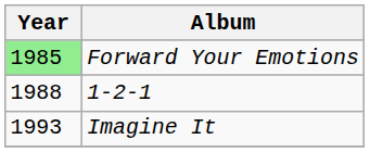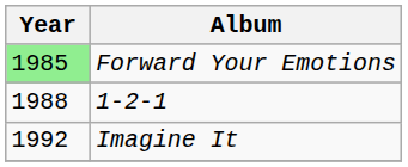 <table class="wikitable">
 <tr>
 <th width="40">Year</th>
 <th>Album</th>
 </tr>
 <tr>
 <td align="left" valign="top" style="background: lightgreen;">1985</td>
 <td align="left" valign="top"><em>Forward Your Emotions</em></td>
 </tr>
 <tr>
 <td align="left" valign="top">1988</td>
 <td align="left" valign="top"><em>1-2-1</em></td>
 </tr>
 <tr>
-<td align="left" valign="top">1993</td>
+<td align="left" valign="top">1992</td>
 <td align="left" valign="top"><em>Imagine It</em></td>
 </tr>
 <tr>
 </tr>
 </table>
